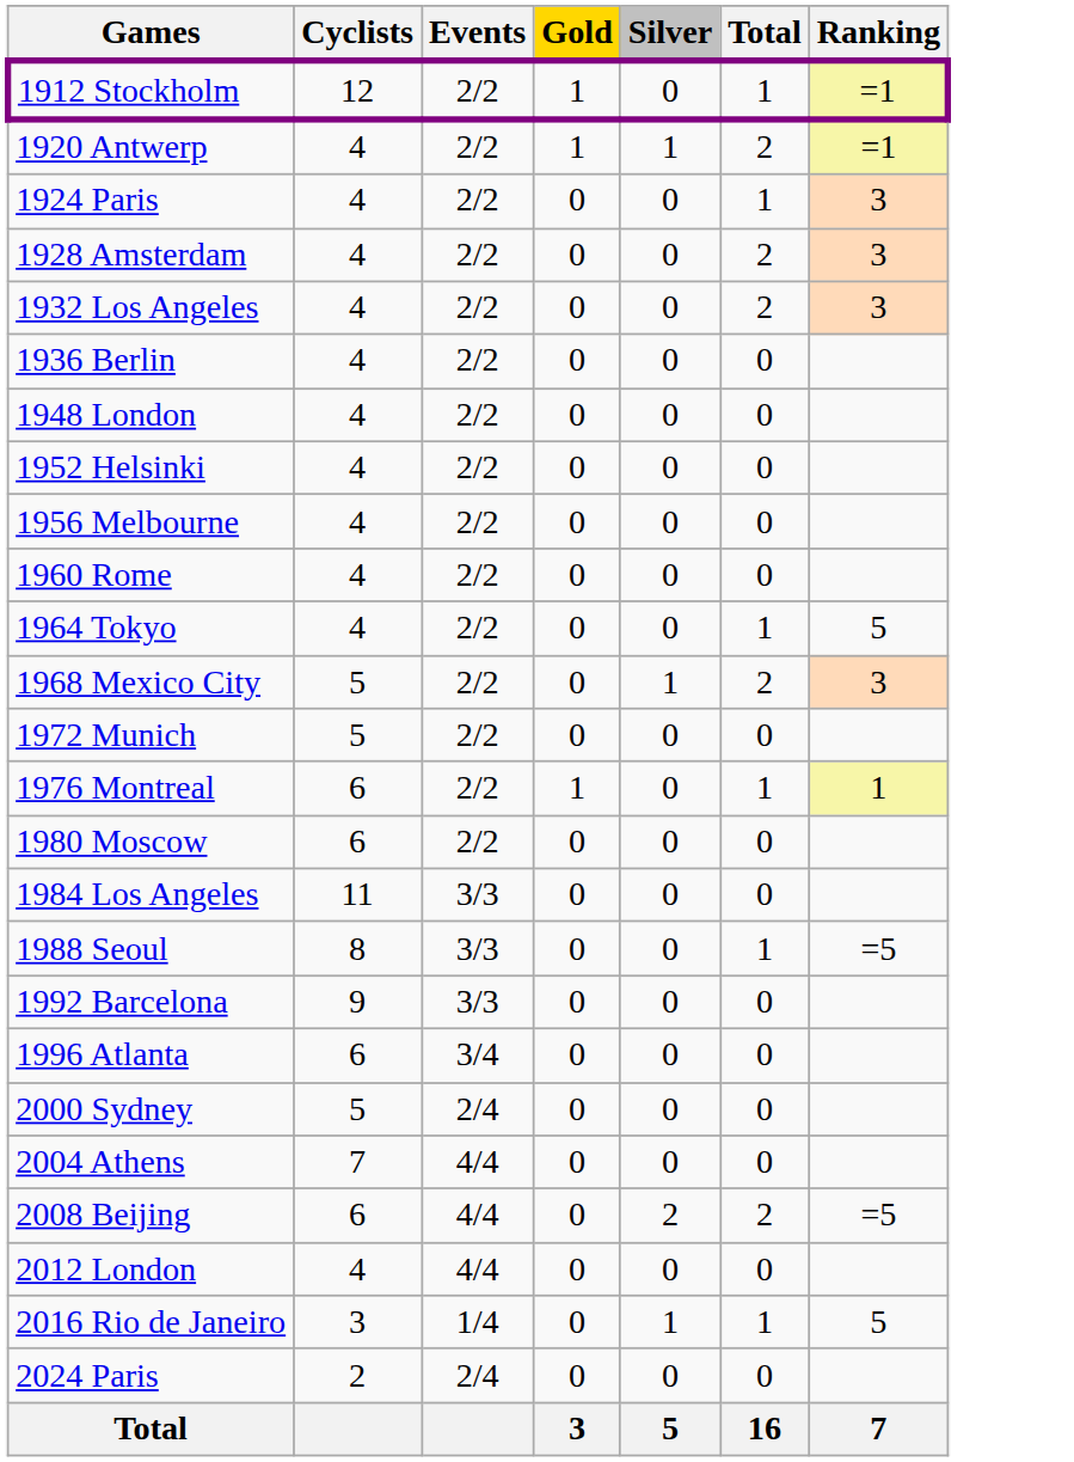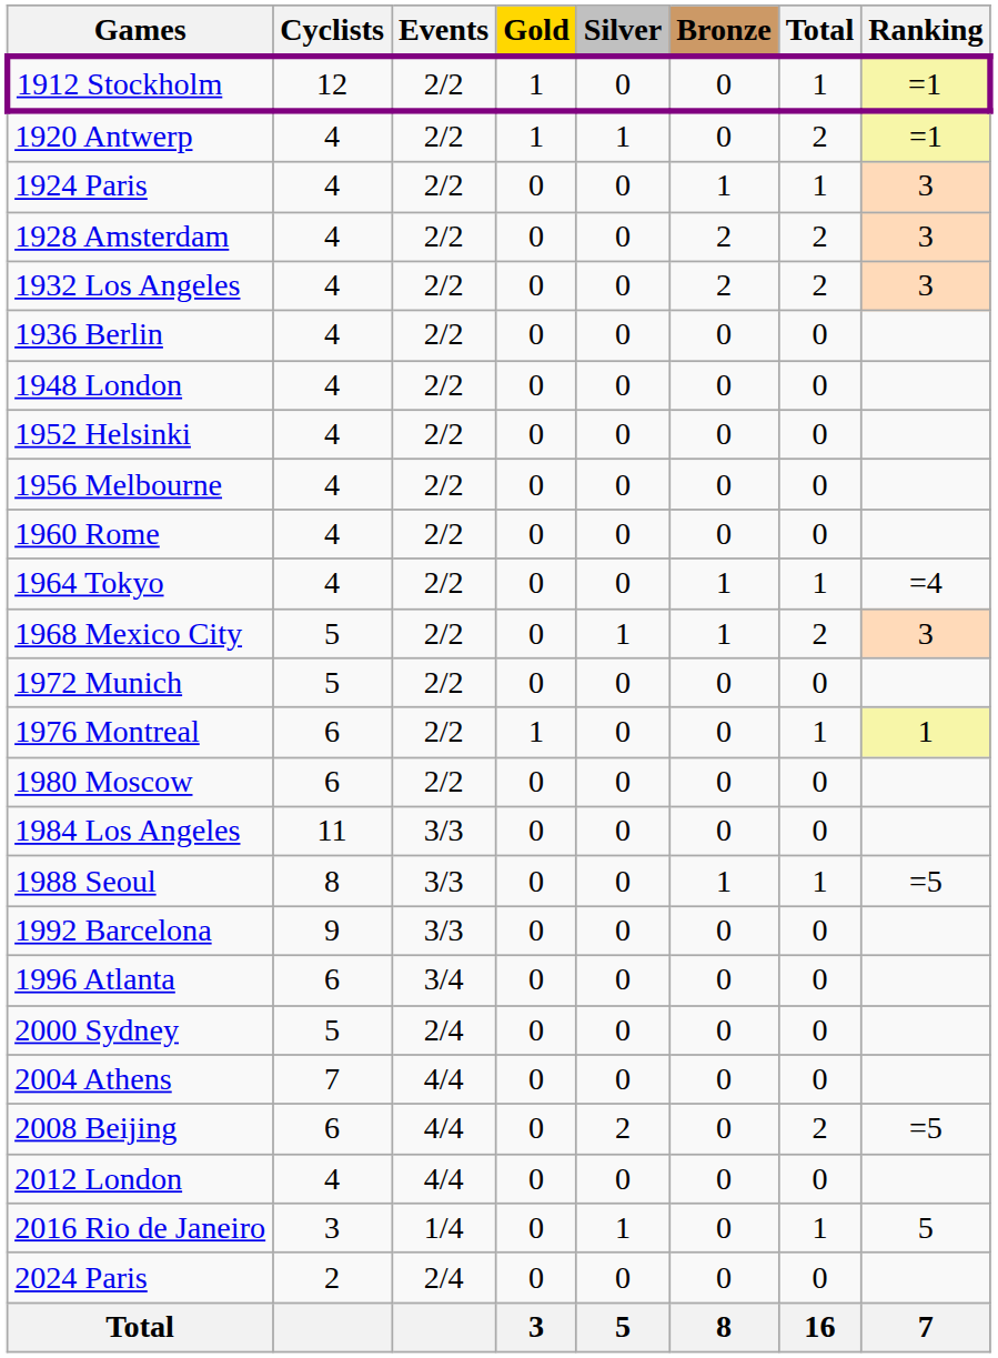 <table class="wikitable sortable" style="text-align:center">
 <tr>
 <th>Games</th>
 <th>Cyclists</th>
 <th>Events</th>
 <th style="background-color:gold;">Gold</th>
 <th style="background-color:silver;">Silver</th>
+<th style="background-color:#c96;">Bronze</th>
 <th>Total</th>
 <th>Ranking</th>
 </tr>
 <tr align=center style="border: 3px solid purple">
 <td align=left><a href='#'>1912 Stockholm</a></td>
 <td>12</td>
 <td>2/2</td>
 <td>1</td>
+<td>0</td>
 <td>0</td>
 <td>1</td>
 <td bgcolor=F7F6A8>=1</td>
 </tr>
 <tr>
 <td align=left><a href='#'>1920 Antwerp</a></td>
 <td>4</td>
 <td>2/2</td>
 <td>1</td>
 <td>1</td>
+<td>0</td>
 <td>2</td>
 <td bgcolor=F7F6A8>=1</td>
 </tr>
 <tr>
 <td align=left><a href='#'>1924 Paris</a></td>
 <td>4</td>
 <td>2/2</td>
 <td>0</td>
 <td>0</td>
 <td>1</td>
+<td>1</td>
 <td bgcolor=ffdab9>3</td>
 </tr>
 <tr>
 <td align=left><a href='#'>1928 Amsterdam</a></td>
 <td>4</td>
 <td>2/2</td>
 <td>0</td>
 <td>0</td>
+<td>2</td>
 <td>2</td>
 <td bgcolor=ffdab9>3</td>
 </tr>
 <tr>
 <td align=left><a href='#'>1932 Los Angeles</a></td>
 <td>4</td>
 <td>2/2</td>
 <td>0</td>
 <td>0</td>
 <td>2</td>
+<td>2</td>
 <td bgcolor=ffdab9>3</td>
 </tr>
 <tr>
 <td align=left><a href='#'>1936 Berlin</a></td>
 <td>4</td>
 <td>2/2</td>
+<td>0</td>
 <td>0</td>
 <td>0</td>
 <td>0</td>
 <td></td>
 </tr>
 <tr>
 <td align=left><a href='#'>1948 London</a></td>
 <td>4</td>
 <td>2/2</td>
 <td>0</td>
 <td>0</td>
 <td>0</td>
+<td>0</td>
 <td></td>
 </tr>
 <tr>
 <td align=left><a href='#'>1952 Helsinki</a></td>
 <td>4</td>
 <td>2/2</td>
+<td>0</td>
 <td>0</td>
 <td>0</td>
 <td>0</td>
 <td></td>
 </tr>
 <tr>
 <td align=left><a href='#'>1956 Melbourne</a></td>
 <td>4</td>
 <td>2/2</td>
 <td>0</td>
 <td>0</td>
 <td>0</td>
+<td>0</td>
 <td></td>
 </tr>
 <tr>
 <td align=left><a href='#'>1960 Rome</a></td>
 <td>4</td>
 <td>2/2</td>
+<td>0</td>
 <td>0</td>
 <td>0</td>
 <td>0</td>
 <td></td>
 </tr>
 <tr>
 <td align=left><a href='#'>1964 Tokyo</a></td>
 <td>4</td>
 <td>2/2</td>
 <td>0</td>
 <td>0</td>
 <td>1</td>
-<td>5</td>
+<td>1</td>
+<td>=4</td>
 </tr>
 <tr>
 <td align=left><a href='#'>1968 Mexico City</a></td>
 <td>5</td>
 <td>2/2</td>
 <td>0</td>
+<td>1</td>
 <td>1</td>
 <td>2</td>
 <td bgcolor=ffdab9>3</td>
 </tr>
 <tr>
 <td align=left><a href='#'>1972 Munich</a></td>
 <td>5</td>
 <td>2/2</td>
 <td>0</td>
 <td>0</td>
 <td>0</td>
+<td>0</td>
 <td></td>
 </tr>
 <tr>
 <td align=left><a href='#'>1976 Montreal</a></td>
 <td>6</td>
 <td>2/2</td>
 <td>1</td>
 <td>0</td>
+<td>0</td>
 <td>1</td>
 <td bgcolor=F7F6A8>1</td>
 </tr>
 <tr>
 <td align=left><a href='#'>1980 Moscow</a></td>
 <td>6</td>
 <td>2/2</td>
+<td>0</td>
 <td>0</td>
 <td>0</td>
 <td>0</td>
 <td></td>
 </tr>
 <tr>
 <td align=left><a href='#'>1984 Los Angeles</a></td>
 <td>11</td>
 <td>3/3</td>
 <td>0</td>
 <td>0</td>
 <td>0</td>
+<td>0</td>
 <td></td>
 </tr>
 <tr>
 <td align=left><a href='#'>1988 Seoul</a></td>
 <td>8</td>
 <td>3/3</td>
 <td>0</td>
 <td>0</td>
 <td>1</td>
+<td>1</td>
 <td>=5</td>
 </tr>
 <tr>
 <td align=left><a href='#'>1992 Barcelona</a></td>
 <td>9</td>
 <td>3/3</td>
+<td>0</td>
 <td>0</td>
 <td>0</td>
 <td>0</td>
 <td></td>
 </tr>
 <tr>
 <td align=left><a href='#'>1996 Atlanta</a></td>
 <td>6</td>
 <td>3/4</td>
 <td>0</td>
 <td>0</td>
 <td>0</td>
+<td>0</td>
 <td></td>
 </tr>
 <tr>
 <td align=left><a href='#'>2000 Sydney</a></td>
 <td>5</td>
 <td>2/4</td>
+<td>0</td>
 <td>0</td>
 <td>0</td>
 <td>0</td>
 <td></td>
 </tr>
 <tr>
 <td align=left><a href='#'>2004 Athens</a></td>
 <td>7</td>
 <td>4/4</td>
 <td>0</td>
 <td>0</td>
 <td>0</td>
+<td>0</td>
 <td></td>
 </tr>
 <tr>
 <td align=left><a href='#'>2008 Beijing</a></td>
 <td>6</td>
 <td>4/4</td>
 <td>0</td>
 <td>2</td>
+<td>0</td>
 <td>2</td>
 <td>=5</td>
 </tr>
 <tr>
 <td align=left><a href='#'>2012 London</a></td>
 <td>4</td>
 <td>4/4</td>
+<td>0</td>
 <td>0</td>
 <td>0</td>
 <td>0</td>
 <td></td>
 </tr>
 <tr>
 <td align=left><a href='#'>2016 Rio de Janeiro</a></td>
 <td>3</td>
 <td>1/4</td>
 <td>0</td>
 <td>1</td>
+<td>0</td>
 <td>1</td>
 <td>5</td>
 </tr>
 <tr>
 <td align=left><a href='#'>2024 Paris</a></td>
 <td>2</td>
 <td>2/4</td>
+<td>0</td>
 <td>0</td>
 <td>0</td>
 <td>0</td>
 <td></td>
 </tr>
 <tr>
 <th>Total</th>
 <th></th>
 <th></th>
 <th>3</th>
 <th>5</th>
+<th>8</th>
 <th>16</th>
 <th>7</th>
 </tr>
 </table>
